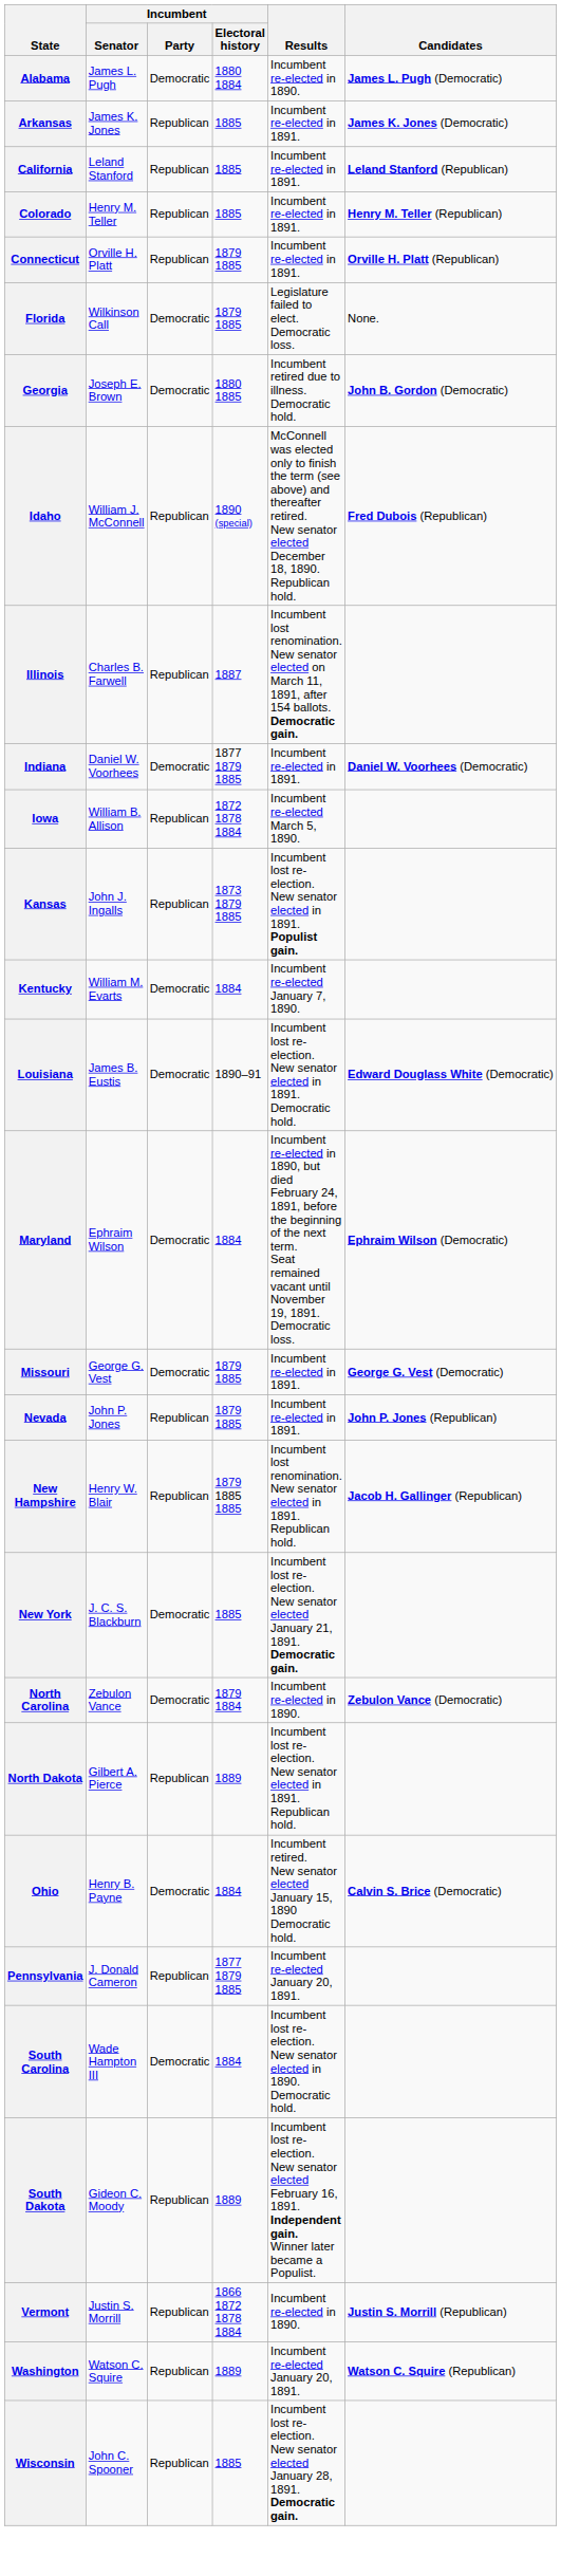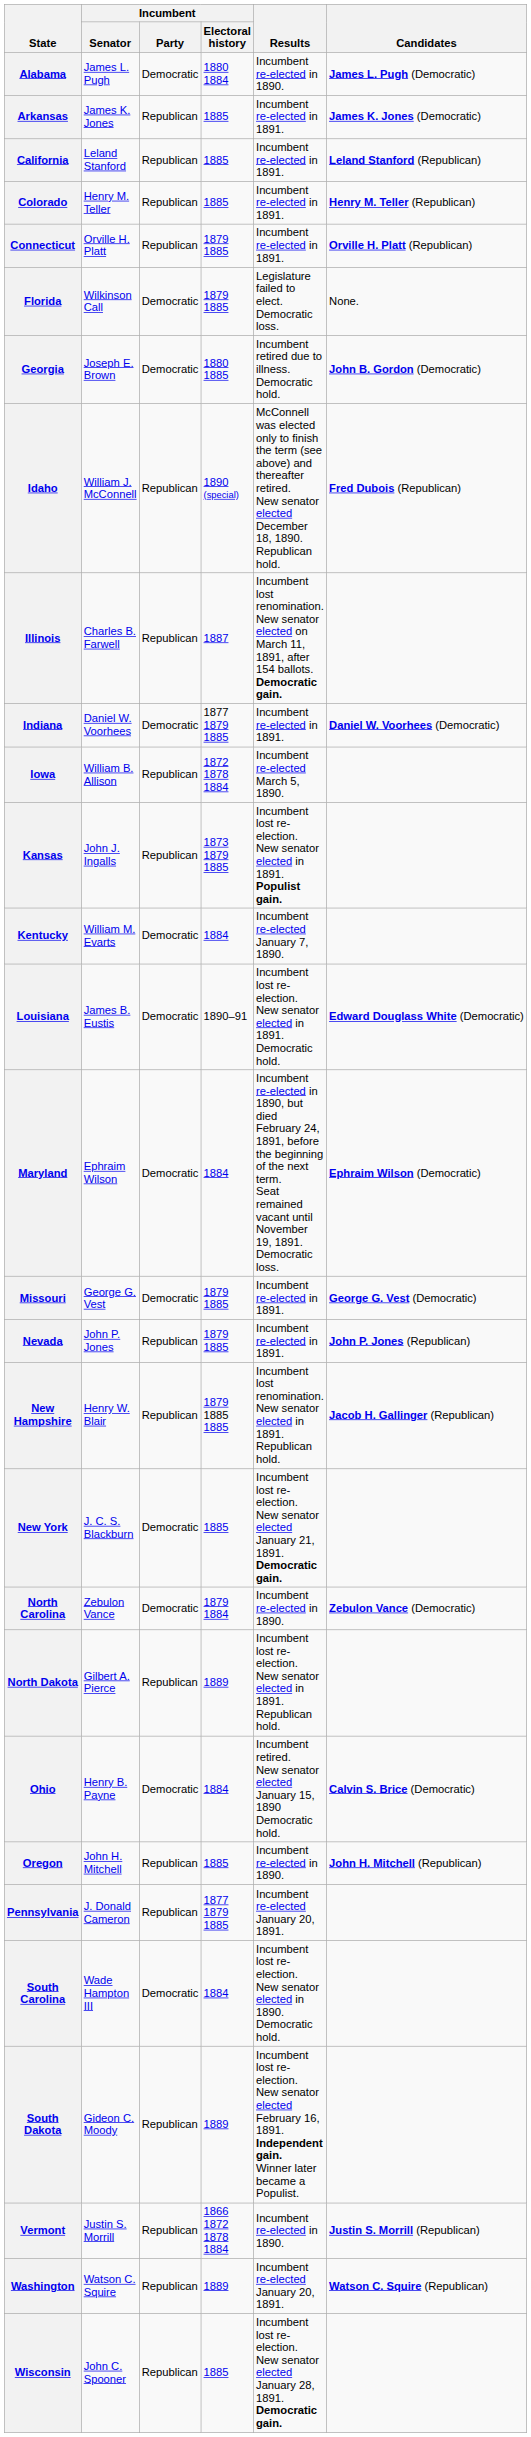 <table class=wikitable>
 <tr valign=bottom>
 <th rowspan=2>State</th>
 <th colspan=3>Incumbent</th>
 <th rowspan=2>Results</th>
 <th rowspan=2>Candidates</th>
 </tr>
 <tr valign=bottom>
 <th>Senator</th>
 <th>Party</th>
 <th>Electoral<br>history</th>
 </tr>
 <tr>
 <th><a href='#'>Alabama</a></th>
 <td><a href='#'>James L. Pugh</a></td>
 <td>Democratic</td>
 <td nowrap><a href='#'>1880 </a><br><a href='#'>1884</a></td>
 <td>Incumbent <a href='#'>re-elected</a> in 1890.</td>
 <td nowrap> <strong><a href='#'>James L. Pugh</a></strong> (Democratic)<br></td>
 </tr>
 <tr>
 <th><a href='#'>Arkansas</a></th>
 <td><a href='#'>James K. Jones</a></td>
 <td>Republican</td>
 <td nowrap><a href='#'>1885</a></td>
 <td>Incumbent <a href='#'>re-elected</a> in 1891.</td>
 <td nowrap> <strong><a href='#'>James K. Jones</a></strong> (Democratic)<br></td>
 </tr>
 <tr>
 <th><a href='#'>California</a></th>
 <td><a href='#'>Leland Stanford</a></td>
 <td>Republican</td>
 <td nowrap><a href='#'>1885</a></td>
 <td>Incumbent <a href='#'>re-elected</a> in 1891.</td>
 <td nowrap> <strong><a href='#'>Leland Stanford</a></strong> (Republican)<br></td>
 </tr>
 <tr>
 <th><a href='#'>Colorado</a></th>
 <td><a href='#'>Henry M. Teller</a></td>
 <td>Republican</td>
 <td nowrap><a href='#'>1885</a></td>
 <td>Incumbent <a href='#'>re-elected</a> in 1891.</td>
 <td nowrap> <strong><a href='#'>Henry M. Teller</a></strong> (Republican)<br></td>
 </tr>
 <tr>
 <th><a href='#'>Connecticut</a></th>
 <td><a href='#'>Orville H. Platt</a></td>
 <td>Republican</td>
 <td nowrap><a href='#'>1879</a><br><a href='#'>1885</a></td>
 <td>Incumbent <a href='#'>re-elected</a> in 1891.</td>
 <td nowrap> <strong><a href='#'>Orville H. Platt</a></strong> (Republican)<br></td>
 </tr>
 <tr>
 <th><a href='#'>Florida</a></th>
 <td><a href='#'>Wilkinson Call</a></td>
 <td>Democratic</td>
 <td nowrap><a href='#'>1879</a><br><a href='#'>1885</a></td>
 <td>Legislature failed to elect.<br>Democratic loss.</td>
 <td>None.</td>
 </tr>
 <tr>
 <th><a href='#'>Georgia</a></th>
 <td><a href='#'>Joseph E. Brown</a></td>
 <td>Democratic</td>
 <td nowrap><a href='#'>1880 </a><br><a href='#'>1885</a></td>
 <td>Incumbent retired due to illness.<br>Democratic hold.</td>
 <td nowrap> <strong><a href='#'>John B. Gordon</a></strong> (Democratic)<br></td>
 </tr>
 <tr>
 <th><a href='#'>Idaho</a></th>
 <td><a href='#'>William J. McConnell</a></td>
 <td>Republican</td>
 <td><a href='#'>1890 <small>(special)</small></a></td>
 <td>McConnell was elected only to finish the term (see above) and thereafter retired.<br>New senator <a href='#'>elected</a> December 18, 1890.<br>Republican hold.</td>
 <td nowrap> <strong><a href='#'>Fred Dubois</a></strong> (Republican)<br></td>
 </tr>
 <tr>
 <th><a href='#'>Illinois</a></th>
 <td><a href='#'>Charles B. Farwell</a></td>
 <td>Republican</td>
 <td nowrap><a href='#'>1887</a></td>
 <td>Incumbent lost renomination.<br>New senator <a href='#'>elected</a> on March 11, 1891, after 154 ballots.<br><strong>Democratic gain.</strong></td>
 <td nowrap></td>
 </tr>
 <tr>
 <th><a href='#'>Indiana</a></th>
 <td><a href='#'>Daniel W. Voorhees</a></td>
 <td>Democratic</td>
 <td nowrap>1877 <br><a href='#'>1879 </a><br><a href='#'>1885</a></td>
 <td>Incumbent <a href='#'>re-elected</a> in 1891.</td>
 <td nowrap> <strong><a href='#'>Daniel W. Voorhees</a></strong> (Democratic)<br></td>
 </tr>
 <tr>
 <th><a href='#'>Iowa</a></th>
 <td><a href='#'>William B. Allison</a></td>
 <td>Republican</td>
 <td nowrap><a href='#'>1872</a><br><a href='#'>1878</a><br><a href='#'>1884</a></td>
 <td>Incumbent <a href='#'>re-elected</a> March 5, 1890.</td>
 <td nowrap></td>
 </tr>
 <tr>
 <th><a href='#'>Kansas</a></th>
 <td><a href='#'>John J. Ingalls</a></td>
 <td>Republican</td>
 <td nowrap><a href='#'>1873</a><br><a href='#'>1879</a><br><a href='#'>1885</a></td>
 <td>Incumbent lost re-election.<br>New senator <a href='#'>elected</a> in 1891.<br><strong>Populist gain.</strong></td>
 <td nowrap></td>
 </tr>
 <tr>
 <th><a href='#'>Kentucky</a></th>
 <td><a href='#'>William M. Evarts</a></td>
 <td>Democratic</td>
 <td nowrap><a href='#'>1884</a></td>
 <td>Incumbent <a href='#'>re-elected</a> January 7, 1890.</td>
 <td nowrap></td>
 </tr>
 <tr>
 <th><a href='#'>Louisiana</a></th>
 <td><a href='#'>James B. Eustis</a></td>
 <td>Democratic</td>
 <td nowrap>1890–91</td>
 <td>Incumbent lost re-election.<br>New senator <a href='#'>elected</a> in 1891.<br>Democratic hold.</td>
 <td nowrap> <strong><a href='#'>Edward Douglass White</a></strong> (Democratic)<br></td>
 </tr>
 <tr>
 <th><a href='#'>Maryland</a></th>
 <td><a href='#'>Ephraim Wilson</a></td>
 <td>Democratic</td>
 <td nowrap><a href='#'>1884</a></td>
 <td>Incumbent <a href='#'>re-elected</a> in 1890, but died February 24, 1891, before the beginning of the next term.<br>Seat remained vacant until November 19, 1891.<br>Democratic loss.</td>
 <td nowrap> <strong><a href='#'>Ephraim Wilson</a></strong> (Democratic)<br></td>
 </tr>
 <tr>
 <th><a href='#'>Missouri</a></th>
 <td><a href='#'>George G. Vest</a></td>
 <td>Democratic</td>
 <td nowrap><a href='#'>1879</a><br><a href='#'>1885</a></td>
 <td>Incumbent <a href='#'>re-elected</a> in 1891.</td>
 <td nowrap> <strong><a href='#'>George G. Vest</a></strong> (Democratic)<br></td>
 </tr>
 <tr>
 <th><a href='#'>Nevada</a></th>
 <td><a href='#'>John P. Jones</a></td>
 <td>Republican</td>
 <td nowrap><a href='#'>1879</a><br><a href='#'>1885</a></td>
 <td>Incumbent <a href='#'>re-elected</a> in 1891.</td>
 <td nowrap> <strong><a href='#'>John P. Jones</a></strong> (Republican)<br></td>
 </tr>
 <tr>
 <th><a href='#'>New Hampshire</a></th>
 <td><a href='#'>Henry W. Blair</a></td>
 <td>Republican</td>
 <td nowrap><a href='#'>1879</a><br>1885 <br><a href='#'>1885 </a></td>
 <td>Incumbent lost renomination.<br>New senator <a href='#'>elected</a> in 1891.<br>Republican hold.</td>
 <td nowrap> <strong><a href='#'>Jacob H. Gallinger</a></strong> (Republican)<br></td>
 </tr>
 <tr>
 <th><a href='#'>New York</a></th>
 <td><a href='#'>J. C. S. Blackburn</a></td>
 <td>Democratic</td>
 <td nowrap><a href='#'>1885</a></td>
 <td>Incumbent lost re-election.<br>New senator <a href='#'>elected</a> January 21, 1891.<br><strong>Democratic gain.</strong></td>
 <td nowrap></td>
 </tr>
 <tr>
 <th><a href='#'>North Carolina</a></th>
 <td><a href='#'>Zebulon Vance</a></td>
 <td>Democratic</td>
 <td nowrap><a href='#'>1879</a><br><a href='#'>1884</a></td>
 <td>Incumbent <a href='#'>re-elected</a> in 1890.</td>
 <td nowrap> <strong><a href='#'>Zebulon Vance</a></strong> (Democratic)</td>
 </tr>
 <tr>
 <th><a href='#'>North Dakota</a></th>
 <td><a href='#'>Gilbert A. Pierce</a></td>
 <td>Republican</td>
 <td nowrap><a href='#'>1889</a></td>
 <td>Incumbent lost re-election.<br>New senator <a href='#'>elected</a> in 1891.<br>Republican hold.</td>
 <td nowrap></td>
 </tr>
 <tr>
 <th><a href='#'>Ohio</a></th>
 <td><a href='#'>Henry B. Payne</a></td>
 <td>Democratic</td>
 <td nowrap><a href='#'>1884</a></td>
 <td>Incumbent retired.<br>New senator <a href='#'>elected</a> January 15, 1890<br>Democratic hold.</td>
 <td nowrap> <strong><a href='#'>Calvin S. Brice</a></strong> (Democratic)<br></td>
 </tr>
 <tr>
+<th><a href='#'>Oregon</a></th>
+<td><a href='#'>John H. Mitchell</a></td>
+<td>Republican</td>
+<td nowrap><a href='#'>1885</a></td>
+<td>Incumbent <a href='#'>re-elected</a> in 1890.</td>
+<td nowrap> <strong><a href='#'>John H. Mitchell</a></strong> (Republican)<br></td>
+</tr>
+<tr>
 <th><a href='#'>Pennsylvania</a></th>
 <td><a href='#'>J. Donald Cameron</a></td>
 <td>Republican</td>
 <td nowrap><a href='#'>1877 </a><br><a href='#'>1879</a><br><a href='#'>1885</a></td>
 <td>Incumbent <a href='#'>re-elected</a> January 20, 1891.</td>
 <td nowrap></td>
 </tr>
 <tr>
 <th><a href='#'>South Carolina</a></th>
 <td><a href='#'>Wade Hampton III</a></td>
 <td>Democratic</td>
 <td nowrap><a href='#'>1884</a></td>
 <td>Incumbent lost re-election.<br>New senator <a href='#'>elected</a> in 1890.<br>Democratic hold.</td>
 <td nowrap></td>
 </tr>
 <tr>
 <th><a href='#'>South Dakota</a></th>
 <td><a href='#'>Gideon C. Moody</a></td>
 <td>Republican</td>
 <td nowrap><a href='#'>1889</a></td>
 <td>Incumbent lost re-election.<br>New senator <a href='#'>elected</a> February 16, 1891.<br><strong>Independent gain.</strong><br>Winner later became a Populist.</td>
 <td nowrap></td>
 </tr>
 <tr>
 <th><a href='#'>Vermont</a></th>
 <td><a href='#'>Justin S. Morrill</a></td>
 <td>Republican</td>
 <td nowrap><a href='#'>1866</a><br><a href='#'>1872</a><br><a href='#'>1878</a><br><a href='#'>1884</a></td>
 <td>Incumbent <a href='#'>re-elected</a> in 1890.</td>
 <td nowrap> <strong><a href='#'>Justin S. Morrill</a></strong> (Republican)<br></td>
 </tr>
 <tr>
 <th><a href='#'>Washington</a></th>
 <td><a href='#'>Watson C. Squire</a></td>
 <td>Republican</td>
 <td nowrap><a href='#'>1889</a></td>
 <td>Incumbent <a href='#'>re-elected</a> January 20, 1891.</td>
 <td nowrap> <strong><a href='#'>Watson C. Squire</a></strong> (Republican)<br></td>
 </tr>
 <tr>
 <th><a href='#'>Wisconsin</a></th>
 <td><a href='#'>John C. Spooner</a></td>
 <td>Republican</td>
 <td nowrap><a href='#'>1885</a></td>
 <td>Incumbent lost re-election.<br>New senator <a href='#'>elected</a> January 28, 1891.<br><strong>Democratic gain.</strong></td>
 <td nowrap></td>
 </tr>
 </table>
